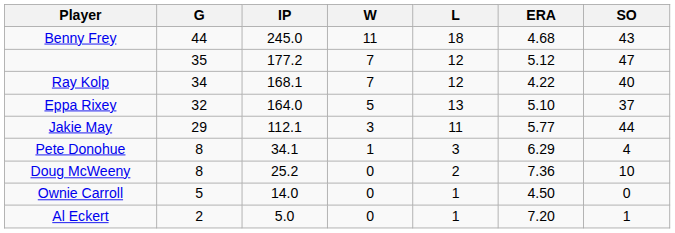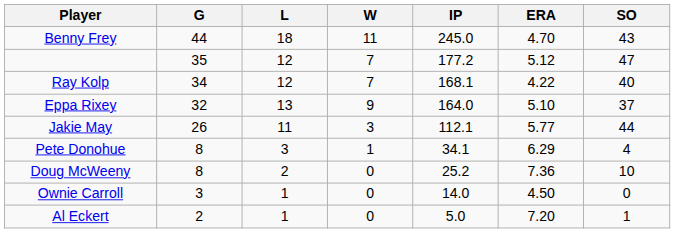 <table class="wikitable sortable">
 <tr>
 <th bgcolor="#DDDDFF" width="16%">Player</th>
 <th bgcolor="#DDDDFF" width="9%">G</th>
+<th bgcolor="#DDDDFF" width="9%">L</th>
+<th bgcolor="#DDDDFF" width="9%">W</th>
 <th bgcolor="#DDDDFF" width="9%">IP</th>
-<th bgcolor="#DDDDFF" width="9%">W</th>
-<th bgcolor="#DDDDFF" width="9%">L</th>
 <th bgcolor="#DDDDFF" width="9%">ERA</th>
 <th bgcolor="#DDDDFF" width="9%">SO</th>
 </tr>
 <tr align="center">
 <td><a href='#'>Benny Frey</a></td>
 <td>44</td>
+<td>18</td>
+<td>11</td>
 <td>245.0</td>
-<td>11</td>
-<td>18</td>
-<td>4.68</td>
+<td>4.70</td>
 <td>43</td>
 </tr>
 <tr align=center>
 <td></td>
 <td>35</td>
+<td>12</td>
+<td>7</td>
 <td>177.2</td>
-<td>7</td>
-<td>12</td>
 <td>5.12</td>
 <td>47</td>
 </tr>
 <tr align="center">
 <td><a href='#'>Ray Kolp</a></td>
 <td>34</td>
+<td>12</td>
+<td>7</td>
 <td>168.1</td>
-<td>7</td>
-<td>12</td>
 <td>4.22</td>
 <td>40</td>
 </tr>
 <tr align=center>
 <td><a href='#'>Eppa Rixey</a></td>
 <td>32</td>
+<td>13</td>
+<td>9</td>
 <td>164.0</td>
-<td>5</td>
-<td>13</td>
 <td>5.10</td>
 <td>37</td>
 </tr>
 <tr align=center>
 <td><a href='#'>Jakie May</a></td>
-<td>29</td>
+<td>26</td>
+<td>11</td>
+<td>3</td>
 <td>112.1</td>
-<td>3</td>
-<td>11</td>
 <td>5.77</td>
 <td>44</td>
 </tr>
 <tr align=center>
 <td><a href='#'>Pete Donohue</a></td>
 <td>8</td>
+<td>3</td>
+<td>1</td>
 <td>34.1</td>
-<td>1</td>
-<td>3</td>
 <td>6.29</td>
 <td>4</td>
 </tr>
 <tr align=center>
 <td><a href='#'>Doug McWeeny</a></td>
 <td>8</td>
+<td>2</td>
+<td>0</td>
 <td>25.2</td>
-<td>0</td>
-<td>2</td>
 <td>7.36</td>
 <td>10</td>
 </tr>
 <tr align=center>
 <td><a href='#'>Ownie Carroll</a></td>
-<td>5</td>
+<td>3</td>
+<td>1</td>
+<td>0</td>
 <td>14.0</td>
-<td>0</td>
-<td>1</td>
 <td>4.50</td>
 <td>0</td>
 </tr>
 <tr align=center>
 <td><a href='#'>Al Eckert</a></td>
 <td>2</td>
+<td>1</td>
+<td>0</td>
 <td>5.0</td>
-<td>0</td>
-<td>1</td>
 <td>7.20</td>
 <td>1</td>
 </tr>
 </table>
